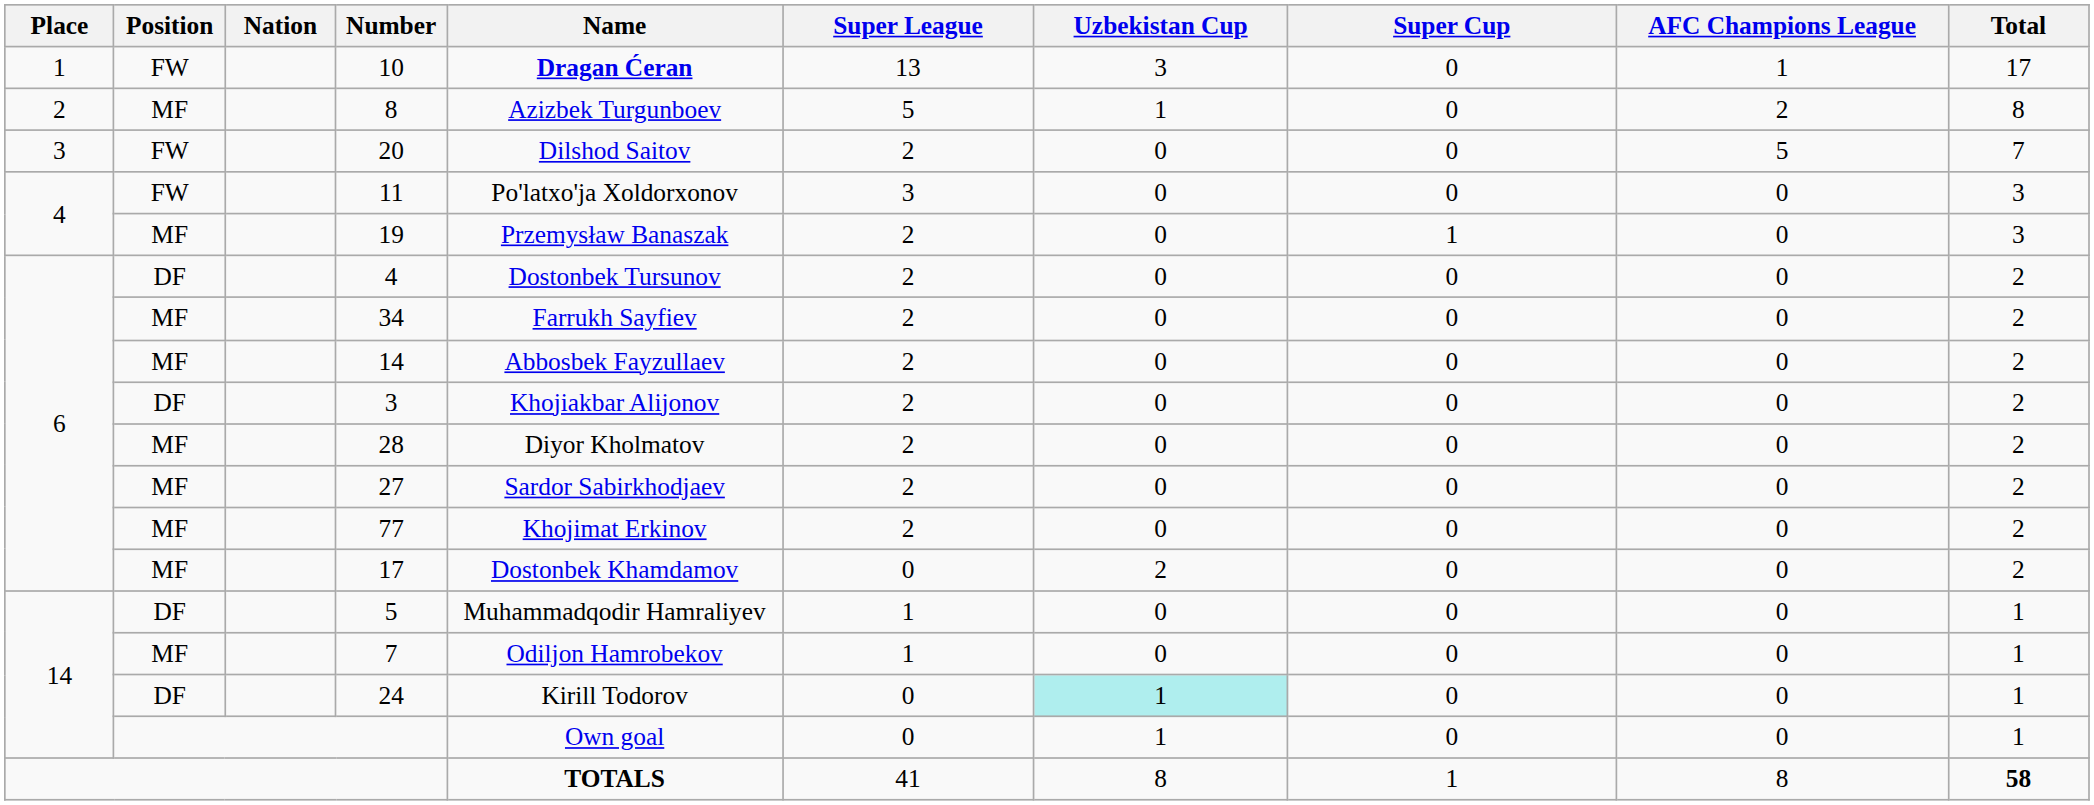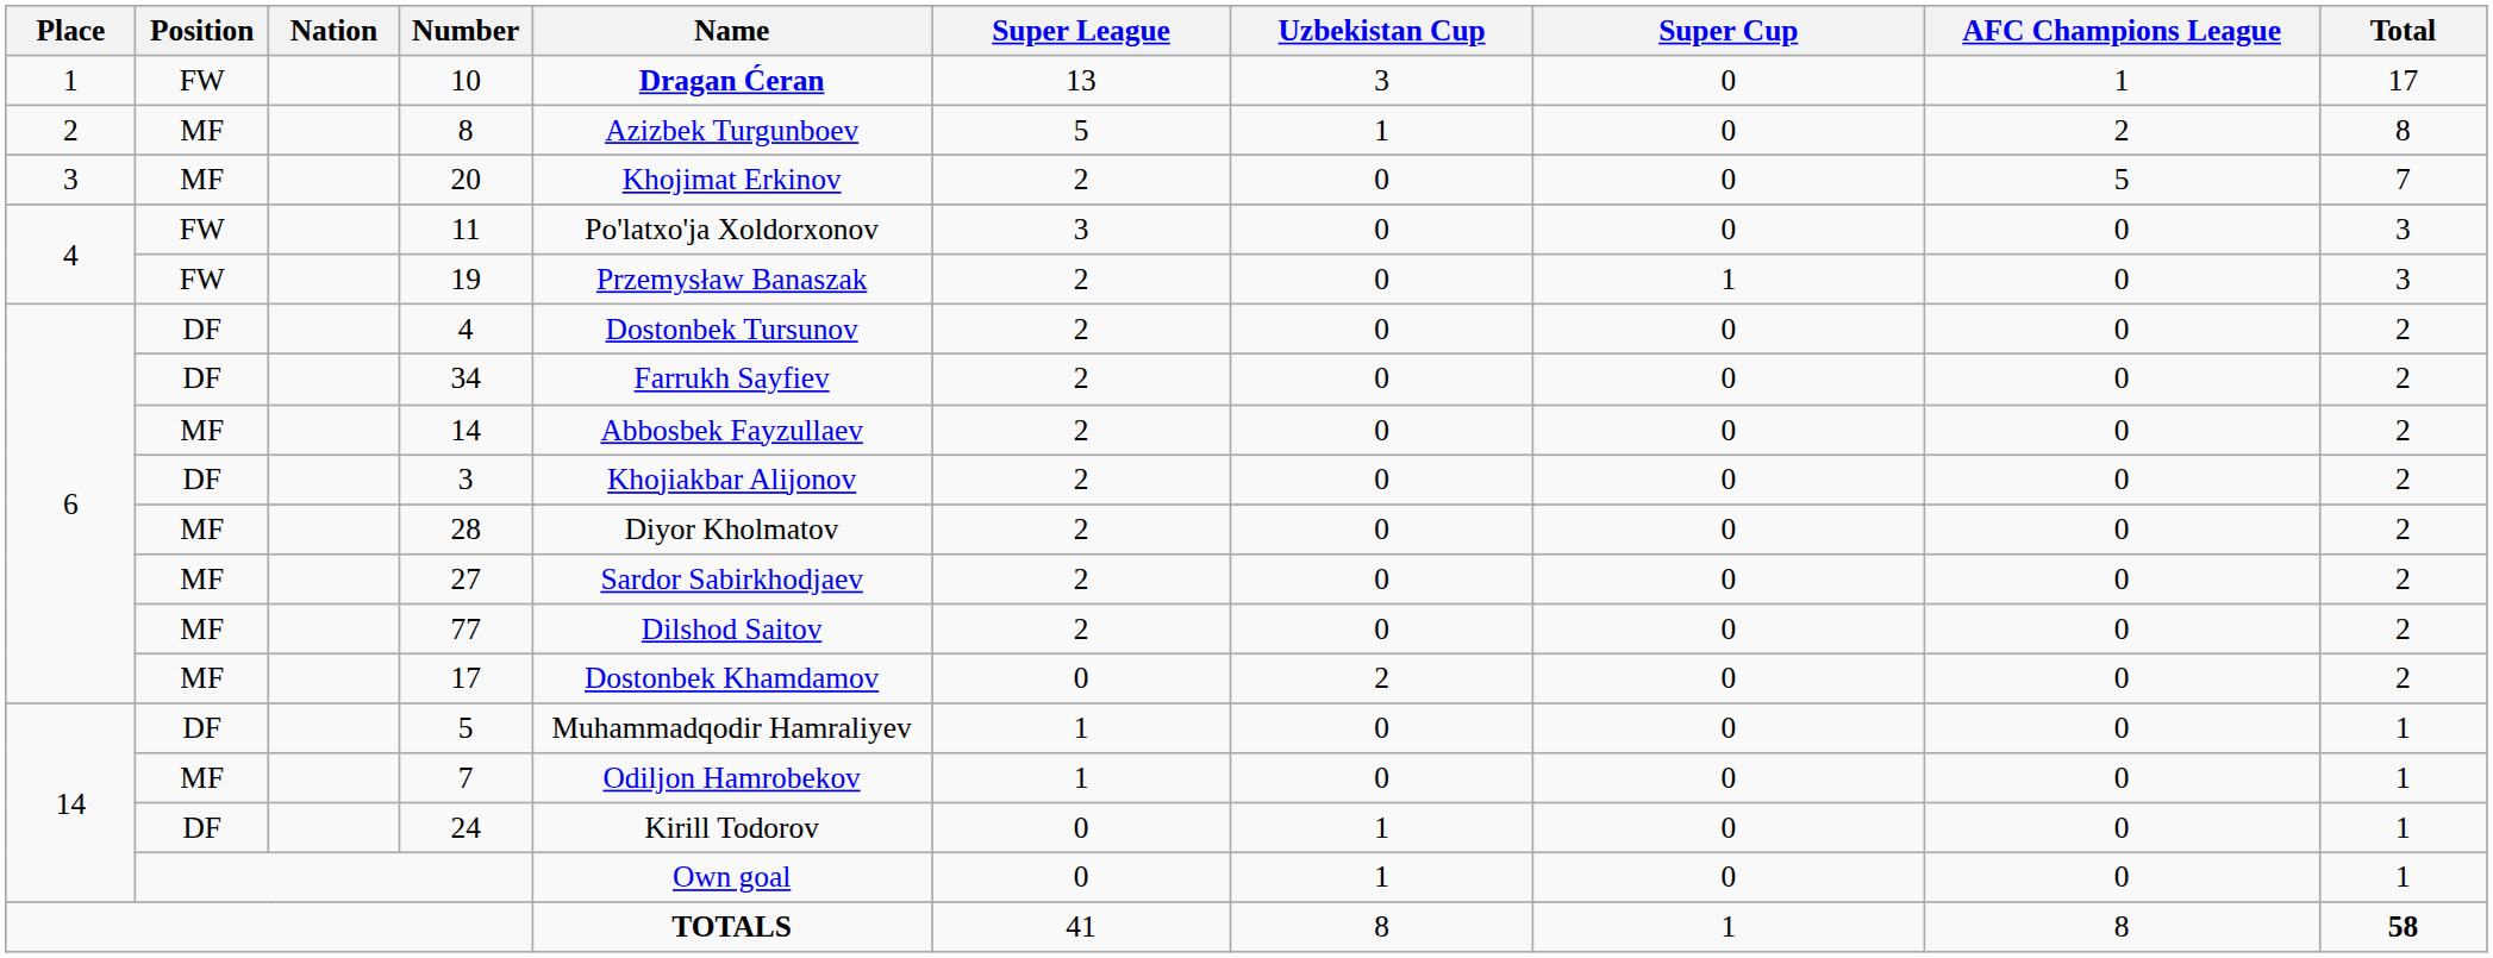 <table class="wikitable" style="font-size: 95%; text-align: center;">
 <tr>
 <th width=60>Place</th>
 <th width=60>Position</th>
 <th width=60>Nation</th>
 <th width=60>Number</th>
 <th width=200>Name</th>
 <th width=150><a href='#'>Super League</a></th>
 <th width=150><a href='#'>Uzbekistan Cup</a></th>
 <th width=200><a href='#'>Super Cup</a></th>
 <th width=200><a href='#'>AFC Champions League</a></th>
 <th width=80><strong>Total</strong></th>
 </tr>
 <tr>
 <td>1</td>
 <td>FW</td>
 <td></td>
 <td>10</td>
 <td><strong><a href='#'>Dragan Ćeran</a></strong></td>
 <td>13</td>
 <td>3</td>
 <td>0</td>
 <td>1</td>
 <td>17</td>
 </tr>
 <tr>
 <td>2</td>
 <td>MF</td>
 <td></td>
 <td>8</td>
 <td><a href='#'>Azizbek Turgunboev</a></td>
 <td>5</td>
 <td>1</td>
 <td>0</td>
 <td>2</td>
 <td>8</td>
 </tr>
 <tr>
 <td>3</td>
-<td>FW</td>
+<td>MF</td>
 <td></td>
 <td>20</td>
-<td><a href='#'>Dilshod Saitov</a></td>
+<td><a href='#'>Khojimat Erkinov</a></td>
 <td>2</td>
 <td>0</td>
 <td>0</td>
 <td>5</td>
 <td>7</td>
 </tr>
 <tr>
 <td rowspan="2">4</td>
 <td>FW</td>
 <td></td>
 <td>11</td>
 <td>Po'latxo'ja Xoldorxonov</td>
 <td>3</td>
 <td>0</td>
 <td>0</td>
 <td>0</td>
 <td>3</td>
 </tr>
 <tr>
-<td>MF</td>
+<td>FW</td>
 <td></td>
 <td>19</td>
 <td><a href='#'>Przemysław Banaszak</a></td>
 <td>2</td>
 <td>0</td>
 <td>1</td>
 <td>0</td>
 <td>3</td>
 </tr>
 <tr>
 <td rowspan="8">6</td>
 <td>DF</td>
 <td></td>
 <td>4</td>
 <td><a href='#'>Dostonbek Tursunov</a></td>
 <td>2</td>
 <td>0</td>
 <td>0</td>
 <td>0</td>
 <td>2</td>
 </tr>
 <tr>
-<td>MF</td>
+<td>DF</td>
 <td></td>
 <td>34</td>
 <td><a href='#'>Farrukh Sayfiev</a></td>
 <td>2</td>
 <td>0</td>
 <td>0</td>
 <td>0</td>
 <td>2</td>
 </tr>
 <tr>
 <td>MF</td>
 <td></td>
 <td>14</td>
 <td><a href='#'>Abbosbek Fayzullaev</a></td>
 <td>2</td>
 <td>0</td>
 <td>0</td>
 <td>0</td>
 <td>2</td>
 </tr>
 <tr>
 <td>DF</td>
 <td></td>
 <td>3</td>
 <td><a href='#'>Khojiakbar Alijonov</a></td>
 <td>2</td>
 <td>0</td>
 <td>0</td>
 <td>0</td>
 <td>2</td>
 </tr>
 <tr>
 <td>MF</td>
 <td></td>
 <td>28</td>
 <td>Diyor Kholmatov</td>
 <td>2</td>
 <td>0</td>
 <td>0</td>
 <td>0</td>
 <td>2</td>
 </tr>
 <tr>
 <td>MF</td>
 <td></td>
 <td>27</td>
 <td><a href='#'>Sardor Sabirkhodjaev</a></td>
 <td>2</td>
 <td>0</td>
 <td>0</td>
 <td>0</td>
 <td>2</td>
 </tr>
 <tr>
 <td>MF</td>
 <td></td>
 <td>77</td>
-<td><a href='#'>Khojimat Erkinov</a></td>
+<td><a href='#'>Dilshod Saitov</a></td>
 <td>2</td>
 <td>0</td>
 <td>0</td>
 <td>0</td>
 <td>2</td>
 </tr>
 <tr>
 <td>MF</td>
 <td></td>
 <td>17</td>
 <td><a href='#'>Dostonbek Khamdamov</a></td>
 <td>0</td>
 <td>2</td>
 <td>0</td>
 <td>0</td>
 <td>2</td>
 </tr>
 <tr>
 <td rowspan="4">14</td>
 <td>DF</td>
 <td></td>
 <td>5</td>
 <td>Muhammadqodir Hamraliyev</td>
 <td>1</td>
 <td>0</td>
 <td>0</td>
 <td>0</td>
 <td>1</td>
 </tr>
 <tr>
 <td>MF</td>
 <td></td>
 <td>7</td>
 <td><a href='#'>Odiljon Hamrobekov</a></td>
 <td>1</td>
 <td>0</td>
 <td>0</td>
 <td>0</td>
 <td>1</td>
 </tr>
 <tr>
 <td>DF</td>
 <td></td>
 <td>24</td>
 <td>Kirill Todorov</td>
 <td>0</td>
-<td style="background: paleturquoise;">1</td>
+<td>1</td>
 <td>0</td>
 <td>0</td>
 <td>1</td>
 </tr>
 <tr>
 <td colspan="3"></td>
 <td><a href='#'>Own goal</a></td>
 <td>0</td>
 <td>1</td>
 <td>0</td>
 <td>0</td>
 <td>1</td>
 </tr>
 <tr>
 <td colspan="4"></td>
 <td><strong>TOTALS</strong></td>
 <td>41</td>
 <td>8</td>
 <td>1</td>
 <td>8</td>
 <td><strong>58</strong></td>
 </tr>
 </table>
